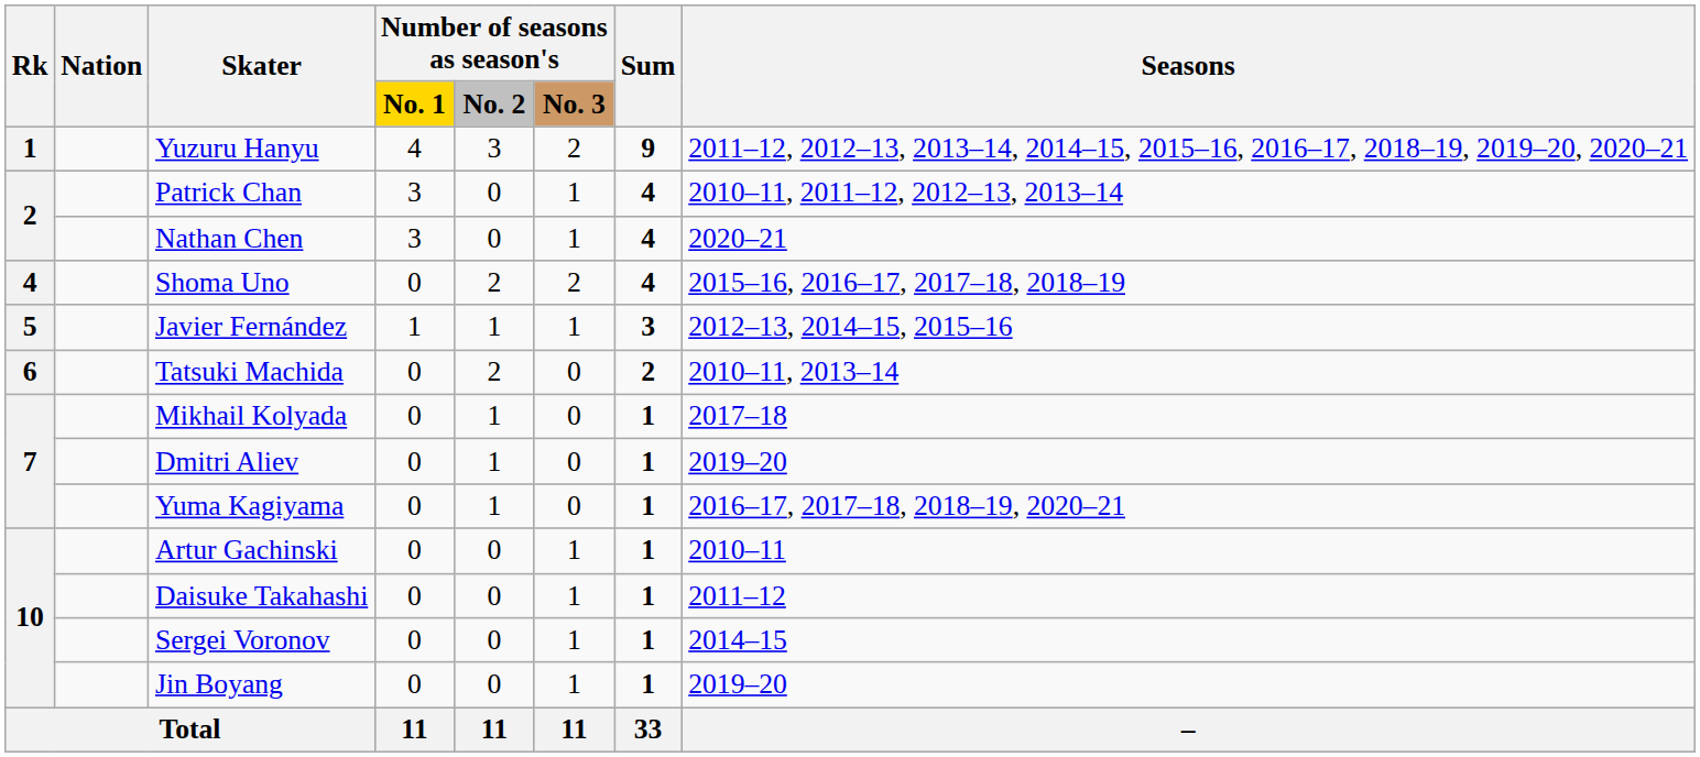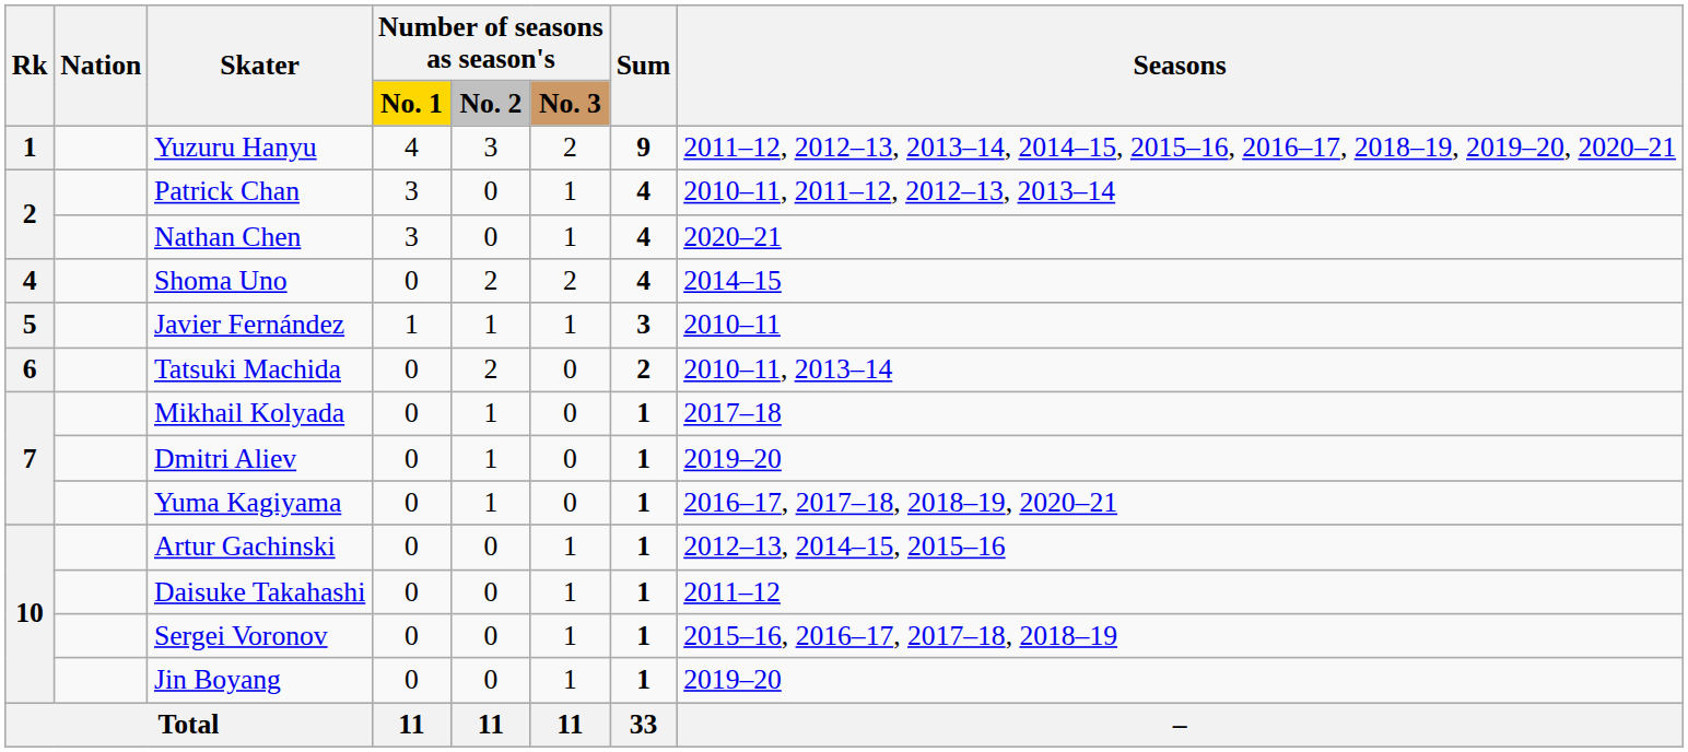 <table class="wikitable sortable" style="text-align: center;">
 <tr>
 <th rowspan="2">Rk</th>
 <th rowspan="2">Nation</th>
 <th rowspan="2">Skater</th>
 <th colspan="3">Number of seasons<br>as season's</th>
 <th rowspan="2">Sum</th>
 <th rowspan="2">Seasons</th>
 </tr>
 <tr>
 <th style="background-color: gold;">No. 1</th>
 <th style="background-color: silver;">No. 2</th>
 <th style="background-color: #cc9966;">No. 3</th>
 </tr>
 <tr>
 <th>1</th>
 <td style="text-align: left;"></td>
 <td style="text-align: left;"><a href='#'>Yuzuru Hanyu</a></td>
 <td>4</td>
 <td>3</td>
 <td>2</td>
 <td><strong>9</strong></td>
 <td style="text-align: left;"><a href='#'>2011–12</a>, <a href='#'>2012–13</a>, <a href='#'>2013–14</a>, <a href='#'>2014–15</a>, <a href='#'>2015–16</a>, <a href='#'>2016–17</a>, <a href='#'>2018–19</a>, <a href='#'>2019–20</a>, <a href='#'>2020–21</a></td>
 </tr>
 <tr>
 <th rowspan="2">2</th>
 <td style="text-align: left;"></td>
 <td style="text-align: left;"><a href='#'>Patrick Chan</a></td>
 <td>3</td>
 <td>0</td>
 <td>1</td>
 <td><strong>4</strong></td>
 <td style="text-align: left;"><a href='#'>2010–11</a>, <a href='#'>2011–12</a>, <a href='#'>2012–13</a>, <a href='#'>2013–14</a></td>
 </tr>
 <tr>
 <td style="text-align: left;"></td>
 <td style="text-align: left;"><a href='#'>Nathan Chen</a></td>
 <td>3</td>
 <td>0</td>
 <td>1</td>
 <td><strong>4</strong></td>
 <td style="text-align: left;"><a href='#'>2020–21</a></td>
 </tr>
 <tr>
 <th>4</th>
 <td style="text-align: left;"></td>
 <td style="text-align: left;"><a href='#'>Shoma Uno</a></td>
 <td>0</td>
 <td>2</td>
 <td>2</td>
 <td><strong>4</strong></td>
-<td style="text-align: left;"><a href='#'>2015–16</a>, <a href='#'>2016–17</a>, <a href='#'>2017–18</a>, <a href='#'>2018–19</a></td>
+<td style="text-align: left;"><a href='#'>2014–15</a></td>
 </tr>
 <tr>
 <th>5</th>
 <td style="text-align: left;"></td>
 <td style="text-align: left;"><a href='#'>Javier Fernández</a></td>
 <td>1</td>
 <td>1</td>
 <td>1</td>
 <td><strong>3</strong></td>
-<td style="text-align: left;"><a href='#'>2012–13</a>, <a href='#'>2014–15</a>, <a href='#'>2015–16</a></td>
+<td style="text-align: left;"><a href='#'>2010–11</a></td>
 </tr>
 <tr>
 <th>6</th>
 <td style="text-align: left;"></td>
 <td style="text-align: left;"><a href='#'>Tatsuki Machida</a></td>
 <td>0</td>
 <td>2</td>
 <td>0</td>
 <td><strong>2</strong></td>
 <td style="text-align: left;"><a href='#'>2010–11</a>, <a href='#'>2013–14</a></td>
 </tr>
 <tr>
 <th rowspan="3">7</th>
 <td style="text-align: left;"></td>
 <td style="text-align: left;"><a href='#'>Mikhail Kolyada</a></td>
 <td>0</td>
 <td>1</td>
 <td>0</td>
 <td><strong>1</strong></td>
 <td style="text-align: left;"><a href='#'>2017–18</a></td>
 </tr>
 <tr>
 <td style="text-align: left;"></td>
 <td style="text-align: left;"><a href='#'>Dmitri Aliev</a></td>
 <td>0</td>
 <td>1</td>
 <td>0</td>
 <td><strong>1</strong></td>
 <td style="text-align: left;"><a href='#'>2019–20</a></td>
 </tr>
 <tr>
 <td style="text-align: left;"></td>
 <td style="text-align: left;"><a href='#'>Yuma Kagiyama</a></td>
 <td>0</td>
 <td>1</td>
 <td>0</td>
 <td><strong>1</strong></td>
 <td style="text-align: left;"><a href='#'>2016–17</a>, <a href='#'>2017–18</a>, <a href='#'>2018–19</a>, <a href='#'>2020–21</a></td>
 </tr>
 <tr>
 <th rowspan="4">10</th>
 <td style="text-align: left;"></td>
 <td style="text-align: left;"><a href='#'>Artur Gachinski</a></td>
 <td>0</td>
 <td>0</td>
 <td>1</td>
 <td><strong>1</strong></td>
-<td style="text-align: left;"><a href='#'>2010–11</a></td>
+<td style="text-align: left;"><a href='#'>2012–13</a>, <a href='#'>2014–15</a>, <a href='#'>2015–16</a></td>
 </tr>
 <tr>
 <td style="text-align: left;"></td>
 <td style="text-align: left;"><a href='#'>Daisuke Takahashi</a></td>
 <td>0</td>
 <td>0</td>
 <td>1</td>
 <td><strong>1</strong></td>
 <td style="text-align: left;"><a href='#'>2011–12</a></td>
 </tr>
 <tr>
 <td style="text-align: left;"></td>
 <td style="text-align: left;"><a href='#'>Sergei Voronov</a></td>
 <td>0</td>
 <td>0</td>
 <td>1</td>
 <td><strong>1</strong></td>
-<td style="text-align: left;"><a href='#'>2014–15</a></td>
+<td style="text-align: left;"><a href='#'>2015–16</a>, <a href='#'>2016–17</a>, <a href='#'>2017–18</a>, <a href='#'>2018–19</a></td>
 </tr>
 <tr>
 <td style="text-align: left;"></td>
 <td style="text-align: left;"><a href='#'>Jin Boyang</a></td>
 <td>0</td>
 <td>0</td>
 <td>1</td>
 <td><strong>1</strong></td>
 <td style="text-align: left;"><a href='#'>2019–20</a></td>
 </tr>
 <tr class="sortbottom">
 <th colspan="3">Total</th>
 <th>11</th>
 <th>11</th>
 <th>11</th>
 <th>33</th>
 <th>–</th>
 </tr>
 </table>
